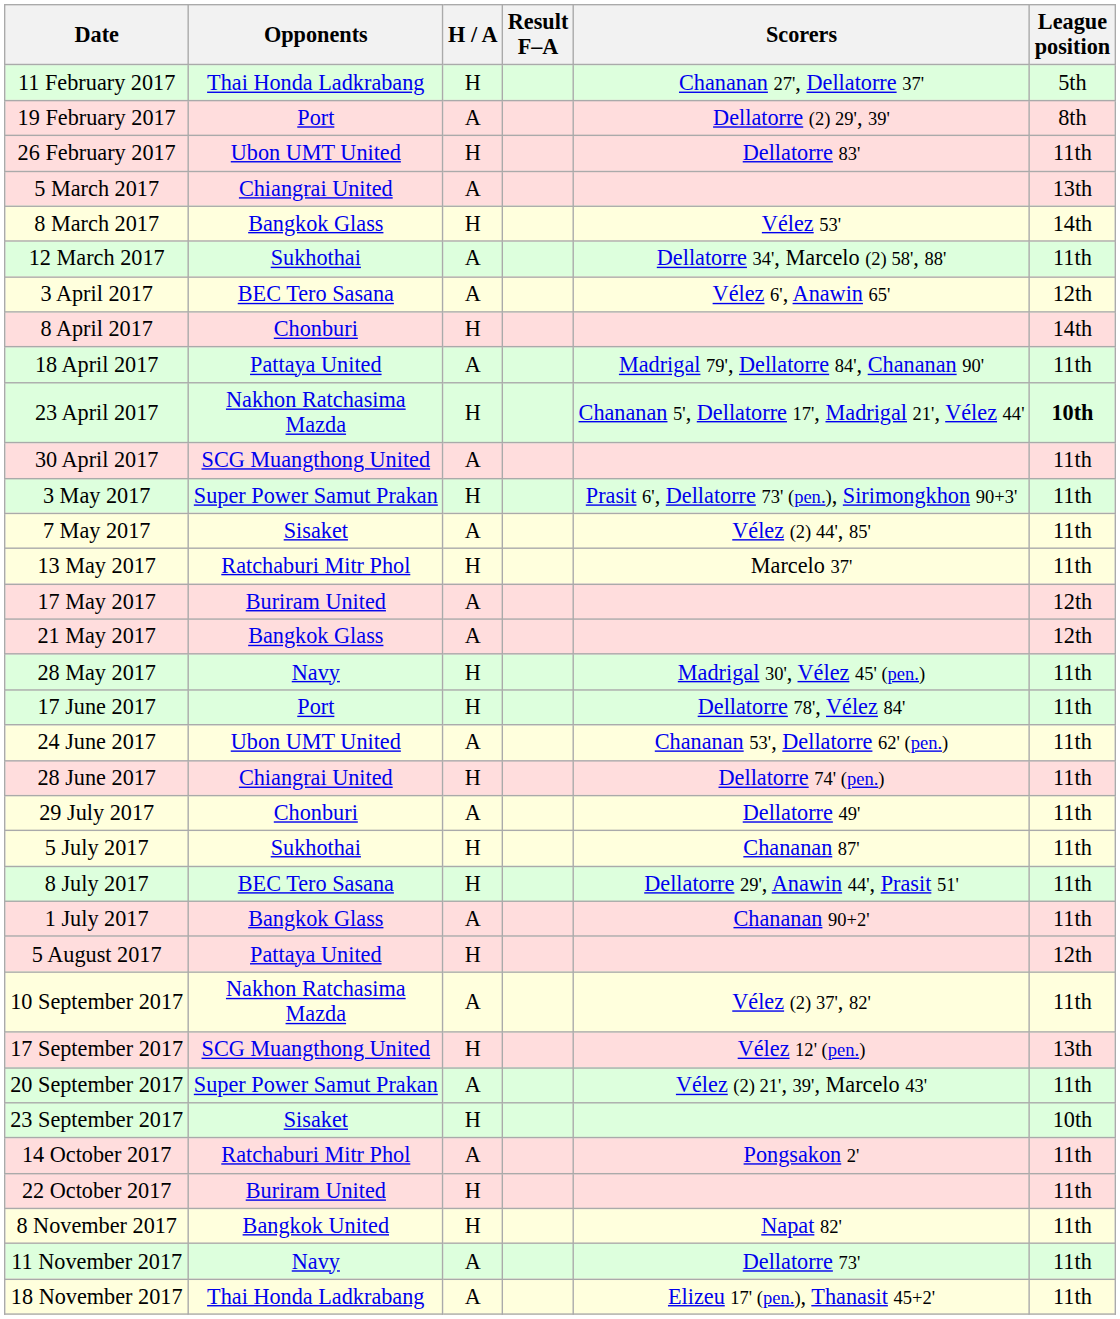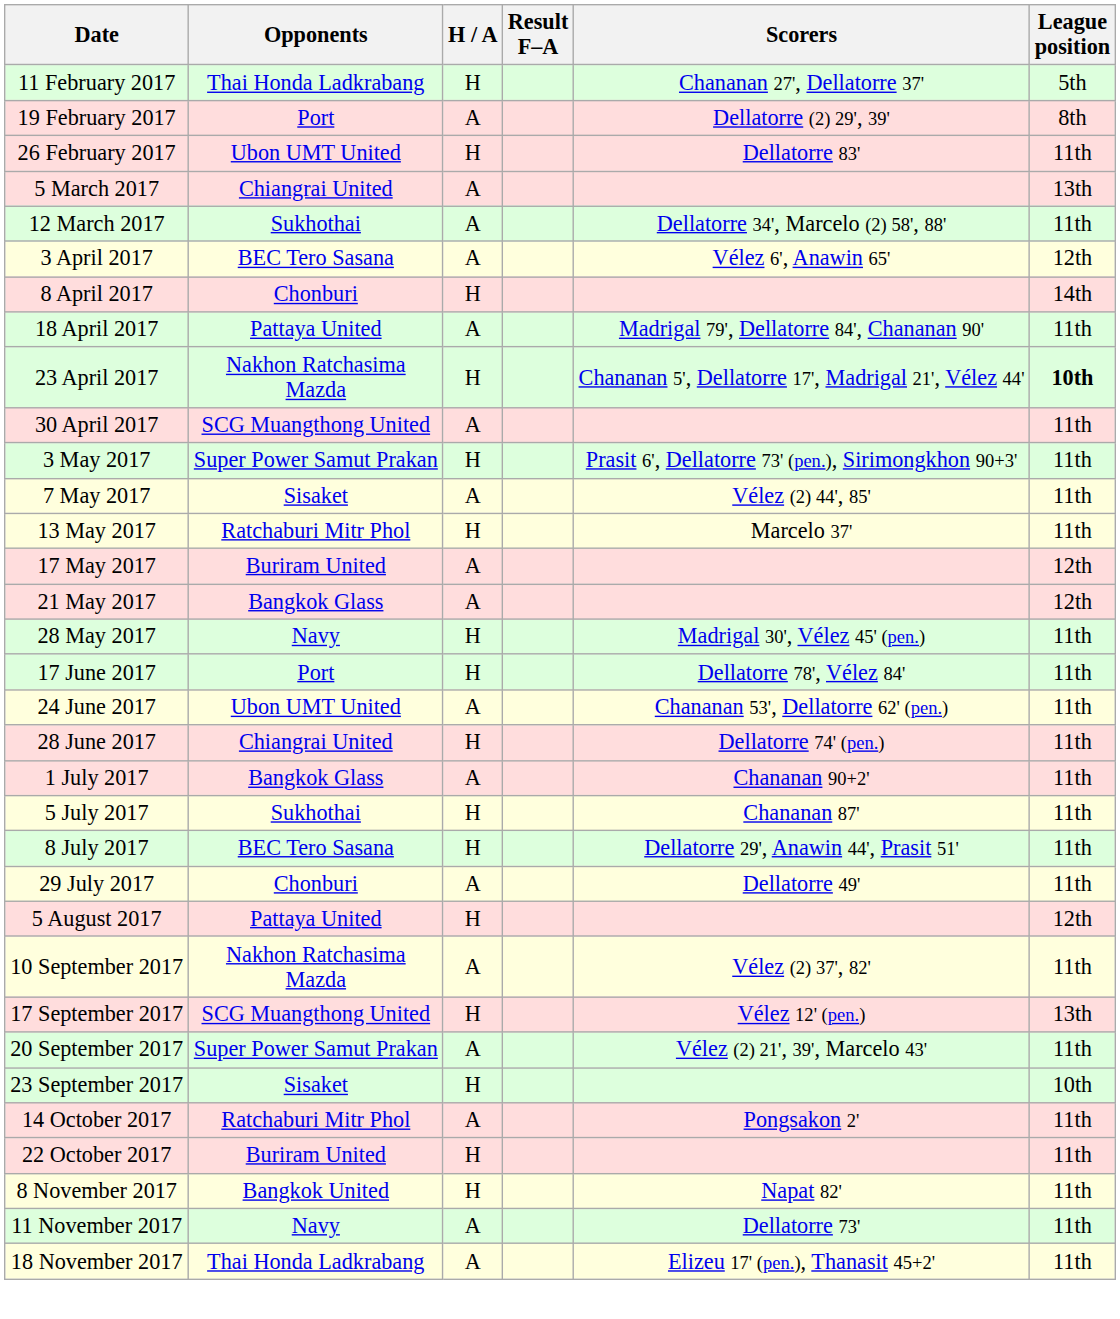 <table class="wikitable" style="text-align:center">
 <tr>
 <th width="125">Date</th>
 <th width="170">Opponents</th>
 <th nowrap>H / A</th>
 <th>Result<br>F–A</th>
 <th>Scorers</th>
 <th>League<br>position</th>
 </tr>
 <tr bgcolor="#ddffdd">
 <td>11 February 2017</td>
 <td><a href='#'>Thai Honda Ladkrabang</a></td>
 <td>H</td>
 <td></td>
 <td><a href='#'>Chananan</a> <small>27'</small>, <a href='#'>Dellatorre</a> <small>37'</small></td>
 <td>5th</td>
 </tr>
 <tr bgcolor="#ffdddd">
 <td>19 February 2017</td>
 <td><a href='#'>Port</a></td>
 <td>A</td>
 <td></td>
 <td><a href='#'>Dellatorre</a> <small>(2) 29'</small>, <small>39'</small></td>
 <td>8th</td>
 </tr>
 <tr bgcolor="#ffdddd">
 <td>26 February 2017</td>
 <td><a href='#'>Ubon UMT United</a></td>
 <td>H</td>
 <td></td>
 <td><a href='#'>Dellatorre</a> <small>83'</small></td>
 <td>11th</td>
 </tr>
 <tr bgcolor="#ffdddd">
 <td>5 March 2017</td>
 <td><a href='#'>Chiangrai United</a></td>
 <td>A</td>
 <td> </td>
 <td></td>
 <td>13th</td>
-</tr>
-<tr bgcolor="#ffffdd">
-<td>8 March 2017</td>
-<td><a href='#'>Bangkok Glass</a></td>
-<td>H</td>
-<td> </td>
-<td><a href='#'>Vélez</a> <small>53'</small></td>
-<td>14th</td>
 </tr>
 <tr bgcolor="#ddffdd">
 <td>12 March 2017</td>
 <td><a href='#'>Sukhothai</a></td>
 <td>A</td>
 <td></td>
 <td><a href='#'>Dellatorre</a> <small>34'</small>, Marcelo <small>(2) 58'</small>, <small>88'</small></td>
 <td>11th</td>
 </tr>
 <tr bgcolor="#ffffdd">
 <td>3 April 2017</td>
 <td><a href='#'>BEC Tero Sasana</a></td>
 <td>A</td>
 <td> </td>
 <td><a href='#'>Vélez</a> <small>6'</small>, <a href='#'>Anawin</a> <small>65'</small></td>
 <td>12th</td>
 </tr>
 <tr bgcolor="#ffdddd">
 <td>8 April 2017</td>
 <td><a href='#'>Chonburi</a></td>
 <td>H</td>
 <td> </td>
 <td></td>
 <td>14th</td>
 </tr>
 <tr bgcolor="#ddffdd">
 <td>18 April 2017</td>
 <td><a href='#'>Pattaya United</a></td>
 <td>A</td>
 <td> </td>
 <td><a href='#'>Madrigal</a> <small>79'</small>, <a href='#'>Dellatorre</a> <small>84'</small>, <a href='#'>Chananan</a> <small>90'</small></td>
 <td>11th</td>
 </tr>
 <tr bgcolor="#ddffdd">
 <td>23 April 2017</td>
 <td><a href='#'>Nakhon Ratchasima Mazda</a></td>
 <td>H</td>
 <td></td>
 <td><a href='#'>Chananan</a> <small>5'</small>, <a href='#'>Dellatorre</a> <small>17'</small>, <a href='#'>Madrigal</a> <small>21'</small>, <a href='#'>Vélez</a> <small>44'</small></td>
 <td><strong>10th</strong></td>
 </tr>
 <tr bgcolor="#ffdddd">
 <td>30 April 2017</td>
 <td><a href='#'>SCG Muangthong United</a></td>
 <td>A</td>
 <td></td>
 <td></td>
 <td>11th</td>
 </tr>
 <tr bgcolor="#ddffdd">
 <td>3 May 2017</td>
 <td nowrap><a href='#'>Super Power Samut Prakan</a></td>
 <td>H</td>
 <td></td>
 <td><a href='#'>Prasit</a> <small>6'</small>, <a href='#'>Dellatorre</a> <small>73' (<a href='#'>pen.</a>)</small>, <a href='#'>Sirimongkhon</a> <small>90+3'</small></td>
 <td>11th</td>
 </tr>
 <tr bgcolor="#ffffdd">
 <td>7 May 2017</td>
 <td><a href='#'>Sisaket</a></td>
 <td>A</td>
 <td></td>
 <td><a href='#'>Vélez</a> <small>(2) 44'</small>, <small>85'</small></td>
 <td>11th</td>
 </tr>
 <tr bgcolor="#ffffdd">
 <td>13 May 2017</td>
 <td><a href='#'>Ratchaburi Mitr Phol</a></td>
 <td>H</td>
 <td></td>
 <td>Marcelo <small>37'</small></td>
 <td>11th</td>
 </tr>
 <tr bgcolor="#ffdddd">
 <td>17 May 2017</td>
 <td><a href='#'>Buriram United</a></td>
 <td>A</td>
 <td> </td>
 <td></td>
 <td>12th</td>
 </tr>
 <tr bgcolor="#ffdddd">
 <td>21 May 2017</td>
 <td><a href='#'>Bangkok Glass</a></td>
 <td>A</td>
 <td> </td>
 <td></td>
 <td>12th</td>
 </tr>
 <tr bgcolor="#ddffdd">
 <td>28 May 2017</td>
 <td><a href='#'>Navy</a></td>
 <td>H</td>
 <td></td>
 <td><a href='#'>Madrigal</a> <small>30'</small>, <a href='#'>Vélez</a> <small>45' (<a href='#'>pen.</a>)</small></td>
 <td>11th</td>
 </tr>
 <tr bgcolor="#ddffdd">
 <td>17 June 2017</td>
 <td><a href='#'>Port</a></td>
 <td>H</td>
 <td></td>
 <td><a href='#'>Dellatorre</a> <small>78'</small>, <a href='#'>Vélez</a> <small>84'</small></td>
 <td>11th</td>
 </tr>
 <tr bgcolor="#ffffdd">
 <td>24 June 2017</td>
 <td><a href='#'>Ubon UMT United</a></td>
 <td>A</td>
 <td></td>
 <td><a href='#'>Chananan</a> <small>53'</small>, <a href='#'>Dellatorre</a> <small>62' (<a href='#'>pen.</a>)</small></td>
 <td>11th</td>
 </tr>
 <tr bgcolor="#ffdddd">
 <td>28 June 2017</td>
 <td><a href='#'>Chiangrai United</a></td>
 <td>H</td>
 <td> </td>
 <td><a href='#'>Dellatorre</a> <small>74' (<a href='#'>pen.</a>)</small></td>
 <td>11th</td>
 </tr>
-<tr bgcolor="#ffffdd">
-<td>29 July 2017</td>
-<td><a href='#'>Chonburi</a></td>
+<tr bgcolor="#ffdddd">
+<td>1 July 2017</td>
+<td><a href='#'>Bangkok Glass</a></td>
 <td>A</td>
 <td> </td>
-<td><a href='#'>Dellatorre</a> <small>49'</small></td>
+<td><a href='#'>Chananan</a> <small>90+2'</small></td>
 <td>11th</td>
 </tr>
 <tr bgcolor="#ffffdd">
 <td>5 July 2017</td>
 <td><a href='#'>Sukhothai</a></td>
 <td>H</td>
 <td></td>
 <td><a href='#'>Chananan</a> <small>87'</small></td>
 <td>11th</td>
 </tr>
 <tr bgcolor="#ddffdd">
 <td>8 July 2017</td>
 <td><a href='#'>BEC Tero Sasana</a></td>
 <td>H</td>
 <td> </td>
 <td><a href='#'>Dellatorre</a> <small>29'</small>, <a href='#'>Anawin</a> <small>44'</small>, <a href='#'>Prasit</a> <small>51'</small></td>
 <td>11th</td>
 </tr>
-<tr bgcolor="#ffdddd">
-<td>1 July 2017</td>
-<td><a href='#'>Bangkok Glass</a></td>
+<tr bgcolor="#ffffdd">
+<td>29 July 2017</td>
+<td><a href='#'>Chonburi</a></td>
 <td>A</td>
 <td> </td>
-<td><a href='#'>Chananan</a> <small>90+2'</small></td>
+<td><a href='#'>Dellatorre</a> <small>49'</small></td>
 <td>11th</td>
 </tr>
 <tr bgcolor="#ffdddd">
 <td>5 August 2017</td>
 <td><a href='#'>Pattaya United</a></td>
 <td>H</td>
 <td></td>
 <td></td>
 <td>12th</td>
 </tr>
 <tr bgcolor="#ffffdd">
 <td>10 September 2017</td>
 <td><a href='#'>Nakhon Ratchasima Mazda</a></td>
 <td>A</td>
 <td></td>
 <td><a href='#'>Vélez</a> <small>(2) 37'</small>, <small>82'</small></td>
 <td>11th</td>
 </tr>
 <tr bgcolor="#ffdddd">
 <td>17 September 2017</td>
 <td><a href='#'>SCG Muangthong United</a></td>
 <td>H</td>
 <td></td>
 <td><a href='#'>Vélez</a> <small>12' (<a href='#'>pen.</a>)</small></td>
 <td>13th</td>
 </tr>
 <tr bgcolor="#ddffdd">
 <td>20 September 2017</td>
 <td><a href='#'>Super Power Samut Prakan</a></td>
 <td>A</td>
 <td></td>
 <td><a href='#'>Vélez</a> <small>(2) 21'</small>, <small>39'</small>, Marcelo <small>43'</small></td>
 <td>11th</td>
 </tr>
 <tr bgcolor="#ddffdd">
 <td>23 September 2017</td>
 <td><a href='#'>Sisaket</a></td>
 <td>H</td>
 <td></td>
 <td></td>
 <td>10th</td>
 </tr>
 <tr bgcolor="#ffdddd">
 <td>14 October 2017</td>
 <td><a href='#'>Ratchaburi Mitr Phol</a></td>
 <td>A</td>
 <td></td>
 <td><a href='#'>Pongsakon</a> <small>2'</small></td>
 <td>11th</td>
 </tr>
 <tr bgcolor="#ffdddd">
 <td>22 October 2017</td>
 <td><a href='#'>Buriram United</a></td>
 <td>H</td>
 <td></td>
 <td></td>
 <td>11th</td>
 </tr>
 <tr bgcolor="#ffffdd">
 <td>8 November 2017</td>
 <td><a href='#'>Bangkok United</a></td>
 <td>H</td>
 <td> </td>
 <td><a href='#'>Napat</a> <small>82'</small></td>
 <td>11th</td>
 </tr>
 <tr bgcolor="#ddffdd">
 <td>11 November 2017</td>
 <td><a href='#'>Navy</a></td>
 <td>A</td>
 <td></td>
 <td><a href='#'>Dellatorre</a> <small>73'</small></td>
 <td>11th</td>
 </tr>
 <tr bgcolor="#ffffdd">
 <td>18 November 2017</td>
 <td><a href='#'>Thai Honda Ladkrabang</a></td>
 <td>A</td>
 <td></td>
 <td><a href='#'>Elizeu</a> <small>17' (<a href='#'>pen.</a>)</small>, <a href='#'>Thanasit</a> <small>45+2'</small></td>
 <td>11th</td>
 </tr>
 </table>
